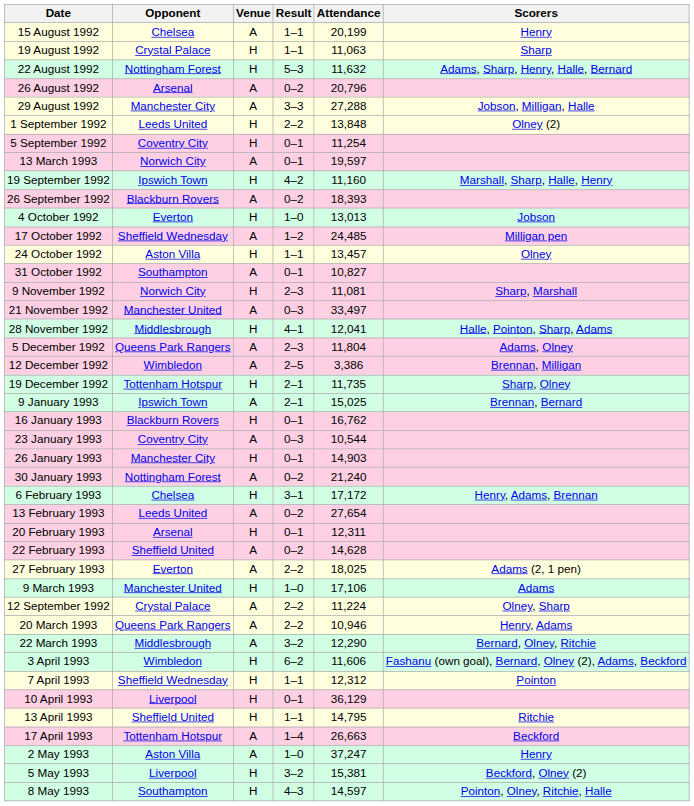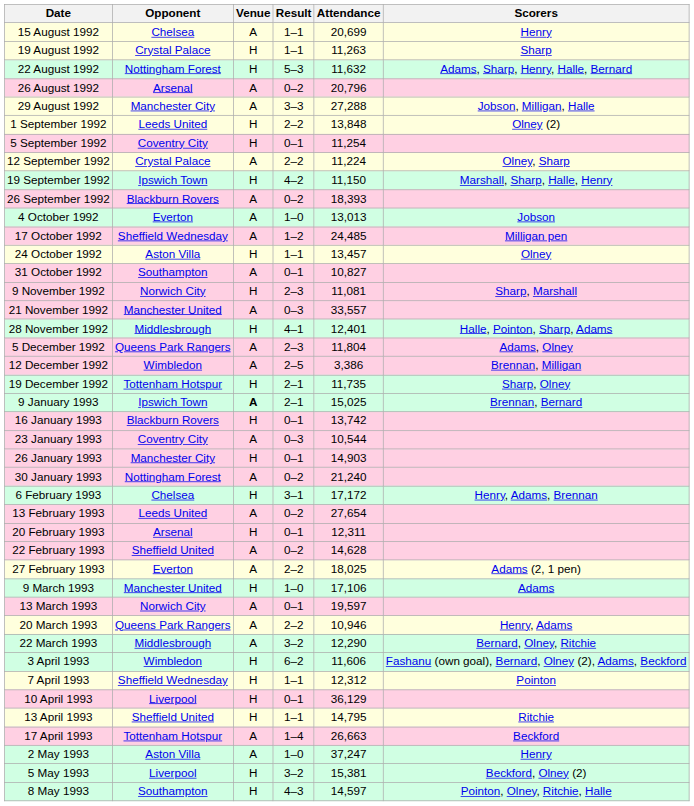 <table class="wikitable sortable" style="font-size:100%; text-align:center">
 <tr>
 <th>Date</th>
 <th>Opponent</th>
 <th>Venue</th>
 <th>Result</th>
 <th>Attendance</th>
 <th>Scorers</th>
 </tr>
 <tr style="background-color: #ffffdd;">
 <td>15 August 1992</td>
 <td><a href='#'>Chelsea</a></td>
 <td>A</td>
 <td>1–1</td>
-<td>20,199</td>
+<td>20,699</td>
 <td><a href='#'>Henry</a></td>
 </tr>
 <tr style="background-color: #ffffdd;">
 <td>19 August 1992</td>
 <td><a href='#'>Crystal Palace</a></td>
 <td>H</td>
 <td>1–1</td>
-<td>11,063</td>
+<td>11,263</td>
 <td><a href='#'>Sharp</a></td>
 </tr>
 <tr style="background-color: #d0ffe3;">
 <td>22 August 1992</td>
 <td><a href='#'>Nottingham Forest</a></td>
 <td>H</td>
 <td>5–3</td>
 <td>11,632</td>
 <td><a href='#'>Adams</a>, <a href='#'>Sharp</a>, <a href='#'>Henry</a>, <a href='#'>Halle</a>, <a href='#'>Bernard</a></td>
 </tr>
 <tr style="background-color: #ffd0e3;">
 <td>26 August 1992</td>
 <td><a href='#'>Arsenal</a></td>
 <td>A</td>
 <td>0–2</td>
 <td>20,796</td>
 <td></td>
 </tr>
 <tr style="background-color: #ffffdd;">
 <td>29 August 1992</td>
 <td><a href='#'>Manchester City</a></td>
 <td>A</td>
 <td>3–3</td>
 <td>27,288</td>
 <td><a href='#'>Jobson</a>, <a href='#'>Milligan</a>, <a href='#'>Halle</a></td>
 </tr>
 <tr style="background-color: #ffffdd;">
 <td>1 September 1992</td>
 <td><a href='#'>Leeds United</a></td>
 <td>H</td>
 <td>2–2</td>
 <td>13,848</td>
 <td><a href='#'>Olney</a> (2)</td>
 </tr>
 <tr style="background-color: #ffd0e3;">
 <td>5 September 1992</td>
 <td><a href='#'>Coventry City</a></td>
 <td>H</td>
 <td>0–1</td>
 <td>11,254</td>
 <td></td>
 </tr>
-<tr style="background-color: #ffd0e3;">
-<td>13 March 1993</td>
-<td><a href='#'>Norwich City</a></td>
+<tr style="background-color: #ffffdd;">
+<td>12 September 1992</td>
+<td><a href='#'>Crystal Palace</a></td>
 <td>A</td>
-<td>0–1</td>
-<td>19,597</td>
-<td></td>
+<td>2–2</td>
+<td>11,224</td>
+<td><a href='#'>Olney</a>, <a href='#'>Sharp</a></td>
 </tr>
 <tr style="background-color: #d0ffe3;">
 <td>19 September 1992</td>
 <td><a href='#'>Ipswich Town</a></td>
 <td>H</td>
 <td>4–2</td>
-<td>11,160</td>
+<td>11,150</td>
 <td><a href='#'>Marshall</a>, <a href='#'>Sharp</a>, <a href='#'>Halle</a>, <a href='#'>Henry</a></td>
 </tr>
 <tr style="background-color: #ffd0e3;">
 <td>26 September 1992</td>
 <td><a href='#'>Blackburn Rovers</a></td>
 <td>A</td>
 <td>0–2</td>
 <td>18,393</td>
 <td></td>
 </tr>
 <tr style="background-color: #d0ffe3;">
 <td>4 October 1992</td>
 <td><a href='#'>Everton</a></td>
-<td>H</td>
+<td>A</td>
 <td>1–0</td>
 <td>13,013</td>
 <td><a href='#'>Jobson</a></td>
 </tr>
 <tr style="background-color: #ffd0e3;">
 <td>17 October 1992</td>
 <td><a href='#'>Sheffield Wednesday</a></td>
 <td>A</td>
 <td>1–2</td>
 <td>24,485</td>
 <td><a href='#'>Milligan pen</a></td>
 </tr>
 <tr style="background-color: #ffffdd;">
 <td>24 October 1992</td>
 <td><a href='#'>Aston Villa</a></td>
 <td>H</td>
 <td>1–1</td>
 <td>13,457</td>
 <td><a href='#'>Olney</a></td>
 </tr>
 <tr style="background-color: #ffd0e3;">
 <td>31 October 1992</td>
 <td><a href='#'>Southampton</a></td>
 <td>A</td>
 <td>0–1</td>
 <td>10,827</td>
 <td></td>
 </tr>
 <tr style="background-color: #ffd0e3;">
 <td>9 November 1992</td>
 <td><a href='#'>Norwich City</a></td>
 <td>H</td>
 <td>2–3</td>
 <td>11,081</td>
 <td><a href='#'>Sharp</a>, <a href='#'>Marshall</a></td>
 </tr>
 <tr style="background-color: #ffd0e3;">
 <td>21 November 1992</td>
 <td><a href='#'>Manchester United</a></td>
 <td>A</td>
 <td>0–3</td>
-<td>33,497</td>
+<td>33,557</td>
 <td></td>
 </tr>
 <tr style="background-color: #d0ffe3;">
 <td>28 November 1992</td>
 <td><a href='#'>Middlesbrough</a></td>
 <td>H</td>
 <td>4–1</td>
-<td>12,041</td>
+<td>12,401</td>
 <td><a href='#'>Halle</a>, <a href='#'>Pointon</a>, <a href='#'>Sharp</a>, <a href='#'>Adams</a></td>
 </tr>
 <tr style="background-color: #ffd0e3;">
 <td>5 December 1992</td>
 <td><a href='#'>Queens Park Rangers</a></td>
 <td>A</td>
 <td>2–3</td>
 <td>11,804</td>
 <td><a href='#'>Adams</a>, <a href='#'>Olney</a></td>
 </tr>
 <tr style="background-color: #ffd0e3;">
 <td>12 December 1992</td>
 <td><a href='#'>Wimbledon</a></td>
 <td>A</td>
 <td>2–5</td>
 <td>3,386</td>
 <td><a href='#'>Brennan</a>, <a href='#'>Milligan</a></td>
 </tr>
 <tr style="background-color: #d0ffe3;">
 <td>19 December 1992</td>
 <td><a href='#'>Tottenham Hotspur</a></td>
 <td>H</td>
 <td>2–1</td>
 <td>11,735</td>
 <td><a href='#'>Sharp</a>, <a href='#'>Olney</a></td>
 </tr>
 <tr style="background-color: #d0ffe3;">
 <td>9 January 1993</td>
 <td><a href='#'>Ipswich Town</a></td>
-<td>A</td>
+<td><strong>A</strong></td>
 <td>2–1</td>
 <td>15,025</td>
 <td><a href='#'>Brennan</a>, <a href='#'>Bernard</a></td>
 </tr>
 <tr style="background-color: #ffd0e3;">
 <td>16 January 1993</td>
 <td><a href='#'>Blackburn Rovers</a></td>
 <td>H</td>
 <td>0–1</td>
-<td>16,762</td>
+<td>13,742</td>
 <td></td>
 </tr>
 <tr style="background-color: #ffd0e3;">
 <td>23 January 1993</td>
 <td><a href='#'>Coventry City</a></td>
 <td>A</td>
 <td>0–3</td>
 <td>10,544</td>
 <td></td>
 </tr>
 <tr style="background-color: #ffd0e3;">
 <td>26 January 1993</td>
 <td><a href='#'>Manchester City</a></td>
 <td>H</td>
 <td>0–1</td>
 <td>14,903</td>
 <td></td>
 </tr>
 <tr style="background-color: #ffd0e3;">
 <td>30 January 1993</td>
 <td><a href='#'>Nottingham Forest</a></td>
 <td>A</td>
 <td>0–2</td>
 <td>21,240</td>
 <td></td>
 </tr>
 <tr style="background-color: #d0ffe3;">
 <td>6 February 1993</td>
 <td><a href='#'>Chelsea</a></td>
 <td>H</td>
 <td>3–1</td>
 <td>17,172</td>
 <td><a href='#'>Henry</a>, <a href='#'>Adams</a>, <a href='#'>Brennan</a></td>
 </tr>
 <tr style="background-color: #ffd0e3;">
 <td>13 February 1993</td>
 <td><a href='#'>Leeds United</a></td>
 <td>A</td>
 <td>0–2</td>
 <td>27,654</td>
 <td></td>
 </tr>
 <tr style="background-color: #ffd0e3;">
 <td>20 February 1993</td>
 <td><a href='#'>Arsenal</a></td>
 <td>H</td>
 <td>0–1</td>
 <td>12,311</td>
 <td></td>
 </tr>
 <tr style="background-color: #ffd0e3;">
 <td>22 February 1993</td>
 <td><a href='#'>Sheffield United</a></td>
 <td>A</td>
 <td>0–2</td>
 <td>14,628</td>
 <td></td>
 </tr>
 <tr style="background-color: #ffffdd;">
 <td>27 February 1993</td>
 <td><a href='#'>Everton</a></td>
 <td>A</td>
 <td>2–2</td>
 <td>18,025</td>
 <td><a href='#'>Adams</a> (2, 1 pen)</td>
 </tr>
 <tr style="background-color: #d0ffe3;">
 <td>9 March 1993</td>
 <td><a href='#'>Manchester United</a></td>
 <td>H</td>
 <td>1–0</td>
 <td>17,106</td>
 <td><a href='#'>Adams</a></td>
 </tr>
-<tr style="background-color: #ffffdd;">
-<td>12 September 1992</td>
-<td><a href='#'>Crystal Palace</a></td>
+<tr style="background-color: #ffd0e3;">
+<td>13 March 1993</td>
+<td><a href='#'>Norwich City</a></td>
 <td>A</td>
-<td>2–2</td>
-<td>11,224</td>
-<td><a href='#'>Olney</a>, <a href='#'>Sharp</a></td>
+<td>0–1</td>
+<td>19,597</td>
+<td></td>
 </tr>
 <tr style="background-color: #ffffdd;">
 <td>20 March 1993</td>
 <td><a href='#'>Queens Park Rangers</a></td>
 <td>A</td>
 <td>2–2</td>
 <td>10,946</td>
 <td><a href='#'>Henry</a>, <a href='#'>Adams</a></td>
 </tr>
 <tr style="background-color: #d0ffe3;">
 <td>22 March 1993</td>
 <td><a href='#'>Middlesbrough</a></td>
 <td>A</td>
 <td>3–2</td>
 <td>12,290</td>
 <td><a href='#'>Bernard</a>, <a href='#'>Olney</a>, <a href='#'>Ritchie</a></td>
 </tr>
 <tr style="background-color: #d0ffe3;">
 <td>3 April 1993</td>
 <td><a href='#'>Wimbledon</a></td>
 <td>H</td>
 <td>6–2</td>
 <td>11,606</td>
 <td><a href='#'>Fashanu</a> (own goal), <a href='#'>Bernard</a>, <a href='#'>Olney</a> (2), <a href='#'>Adams</a>, <a href='#'>Beckford</a></td>
 </tr>
 <tr style="background-color: #ffffdd;">
 <td>7 April 1993</td>
 <td><a href='#'>Sheffield Wednesday</a></td>
 <td>H</td>
 <td>1–1</td>
 <td>12,312</td>
 <td><a href='#'>Pointon</a></td>
 </tr>
 <tr style="background-color: #ffd0e3;">
 <td>10 April 1993</td>
 <td><a href='#'>Liverpool</a></td>
 <td>H</td>
 <td>0–1</td>
 <td>36,129</td>
 <td></td>
 </tr>
 <tr style="background-color: #ffffdd;">
 <td>13 April 1993</td>
 <td><a href='#'>Sheffield United</a></td>
 <td>H</td>
 <td>1–1</td>
 <td>14,795</td>
 <td><a href='#'>Ritchie</a></td>
 </tr>
 <tr style="background-color: #ffd0e3;">
 <td>17 April 1993</td>
 <td><a href='#'>Tottenham Hotspur</a></td>
 <td>A</td>
 <td>1–4</td>
 <td>26,663</td>
 <td><a href='#'>Beckford</a></td>
 </tr>
 <tr style="background-color: #d0ffe3;">
 <td>2 May 1993</td>
 <td><a href='#'>Aston Villa</a></td>
 <td>A</td>
 <td>1–0</td>
 <td>37,247</td>
 <td><a href='#'>Henry</a></td>
 </tr>
 <tr style="background-color: #d0ffe3;">
 <td>5 May 1993</td>
 <td><a href='#'>Liverpool</a></td>
 <td>H</td>
 <td>3–2</td>
 <td>15,381</td>
 <td><a href='#'>Beckford</a>, <a href='#'>Olney</a> (2)</td>
 </tr>
 <tr style="background-color: #d0ffe3;">
 <td>8 May 1993</td>
 <td><a href='#'>Southampton</a></td>
 <td>H</td>
 <td>4–3</td>
 <td>14,597</td>
 <td><a href='#'>Pointon</a>, <a href='#'>Olney</a>, <a href='#'>Ritchie</a>, <a href='#'>Halle</a></td>
 </tr>
 </table>
